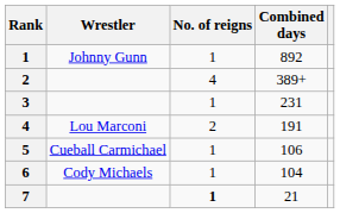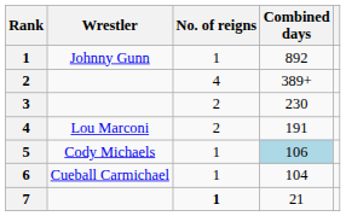 <table class="wikitable sortable" style="text-align: center">
 <tr>
 <th scope="col">Rank</th>
 <th scope="col">Wrestler</th>
 <th scope="col">No. of reigns</th>
 <th scope="col">Combined<br>days</th>
 <th scope="col" class="unsortable"></th>
 </tr>
 <tr>
 <th scope="row">1</th>
 <td><a href='#'>Johnny Gunn</a></td>
 <td>1</td>
 <td>892</td>
 <td></td>
 </tr>
 <tr>
 <th scope="row">2</th>
 <td></td>
 <td>4</td>
 <td>389+</td>
 <td></td>
 </tr>
 <tr>
 <th scope="row">3</th>
 <td></td>
-<td>1</td>
-<td>231</td>
+<td>2</td>
+<td>230</td>
 <td></td>
 </tr>
 <tr>
 <th scope="row">4</th>
 <td><a href='#'>Lou Marconi</a></td>
 <td>2</td>
 <td>191</td>
 <td></td>
 </tr>
 <tr>
 <th scope="row">5</th>
-<td><a href='#'>Cueball Carmichael</a></td>
+<td><a href='#'>Cody Michaels</a></td>
 <td>1</td>
-<td>106</td>
+<td style="background: lightblue;">106</td>
 <td></td>
 </tr>
 <tr>
 <th scope="row">6</th>
-<td><a href='#'>Cody Michaels</a></td>
+<td><a href='#'>Cueball Carmichael</a></td>
 <td>1</td>
 <td>104</td>
 <td></td>
 </tr>
 <tr>
 <th scope="row">7</th>
 <td></td>
 <td><strong>1</strong></td>
 <td>21</td>
 <td></td>
 </tr>
 </table>
